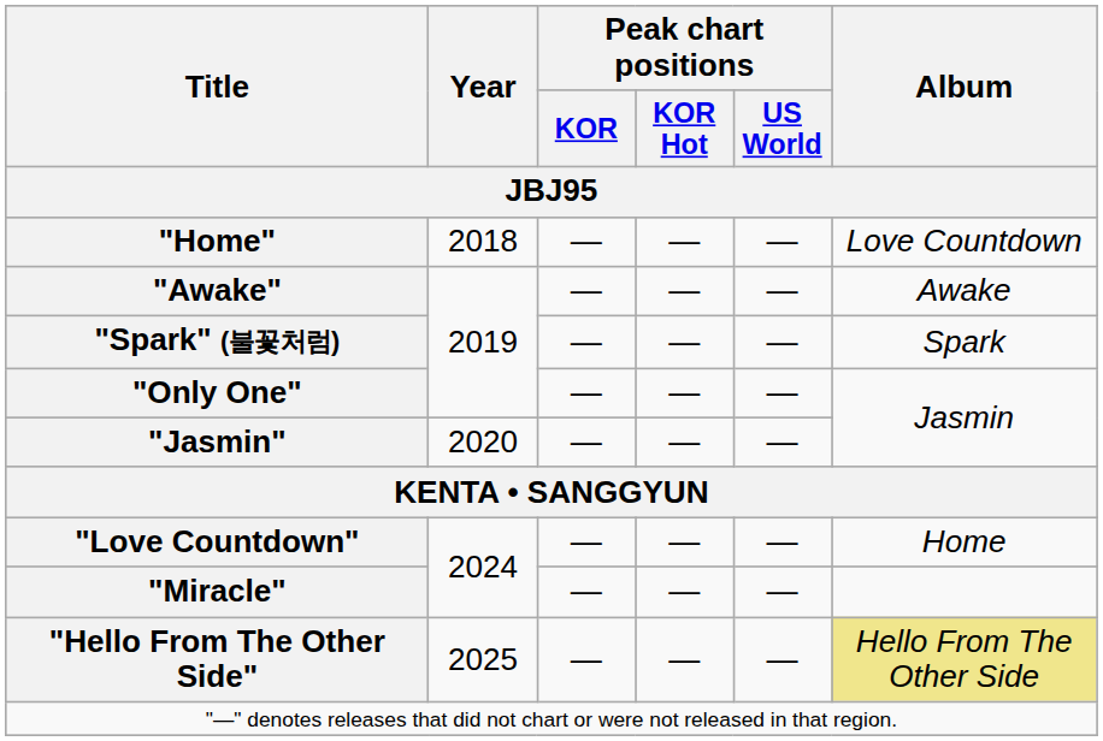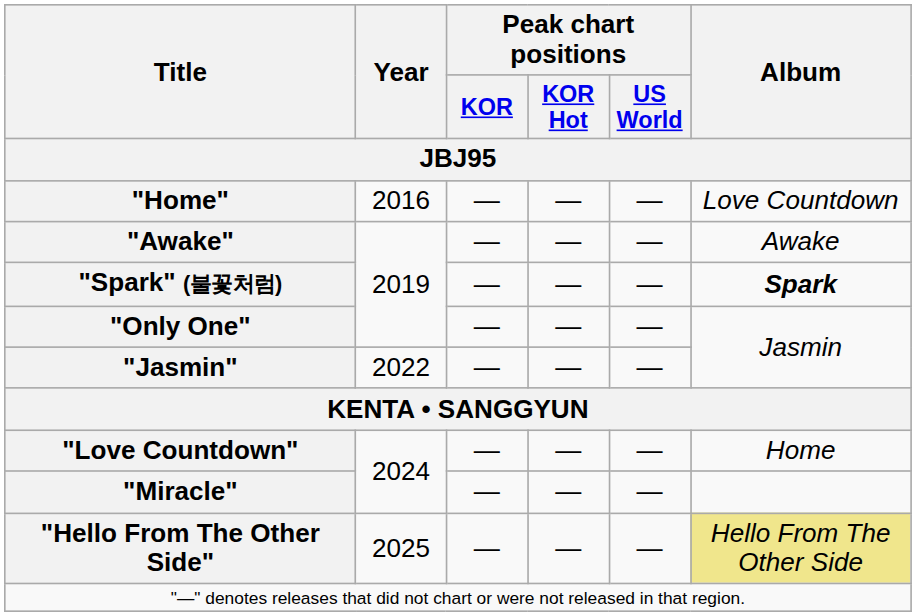 <table class="wikitable plainrowheaders" style="text-align:center;">
 <tr>
 <th rowspan="2" scope="col" style="width:13em;">Title</th>
 <th rowspan="2" scope="col" style="width:3em;">Year</th>
 <th colspan="3" scope="col">Peak chart positions</th>
 <th rowspan="2" scope="col" style="width:8em;">Album</th>
 </tr>
 <tr>
 <th scope="col" style="width:3em;font-size:90%;"><a href='#'>KOR</a><br></th>
 <th scope="col" style="width:3em;font-size:90%;"><a href='#'>KOR Hot</a><br></th>
 <th scope="col" style="width:3em;font-size:90%;"><a href='#'>US<br>World</a><br></th>
 </tr>
 <tr>
 <th colspan="6">JBJ95</th>
 </tr>
 <tr>
 <th scope="row">"Home"</th>
-<td>2018</td>
+<td>2016</td>
 <td>—</td>
 <td>—</td>
 <td>—</td>
 <td><em>Love Countdown</em></td>
 </tr>
 <tr>
 <th scope="row">"Awake"</th>
 <td rowspan="3">2019</td>
 <td>—</td>
 <td>—</td>
 <td>—</td>
 <td><em>Awake</em></td>
 </tr>
 <tr>
 <th scope="row">"Spark" <small>(불꽃처럼)</small></th>
 <td>—</td>
 <td>—</td>
 <td>—</td>
-<td><em>Spark</em></td>
+<td><strong><em>Spark</em></strong></td>
 </tr>
 <tr>
 <th scope="row">"Only One"</th>
 <td>—</td>
 <td>—</td>
 <td>—</td>
 <td rowspan="2"><em>Jasmin</em></td>
 </tr>
 <tr>
 <th scope="row">"Jasmin"</th>
-<td>2020</td>
+<td>2022</td>
 <td>—</td>
 <td>—</td>
 <td>—</td>
 </tr>
 <tr>
 <th colspan="6">KENTA • SANGGYUN</th>
 </tr>
 <tr>
 <th scope="row">"Love Countdown"</th>
 <td rowspan="2">2024</td>
 <td>—</td>
 <td>—</td>
 <td>—</td>
 <td><em>Home</em></td>
 </tr>
 <tr>
 <th scope="row">"Miracle"</th>
 <td>—</td>
 <td>—</td>
 <td>—</td>
 <td></td>
 </tr>
 <tr>
 <th scope="row">"Hello From The Other Side"</th>
 <td>2025</td>
 <td>—</td>
 <td>—</td>
 <td>—</td>
 <td style="background: khaki;"><em>Hello From The Other Side</em></td>
 </tr>
 <tr>
 <td colspan="7" style="font-size:8pt;">"—" denotes releases that did not chart or were not released in that region.</td>
 </tr>
 </table>
